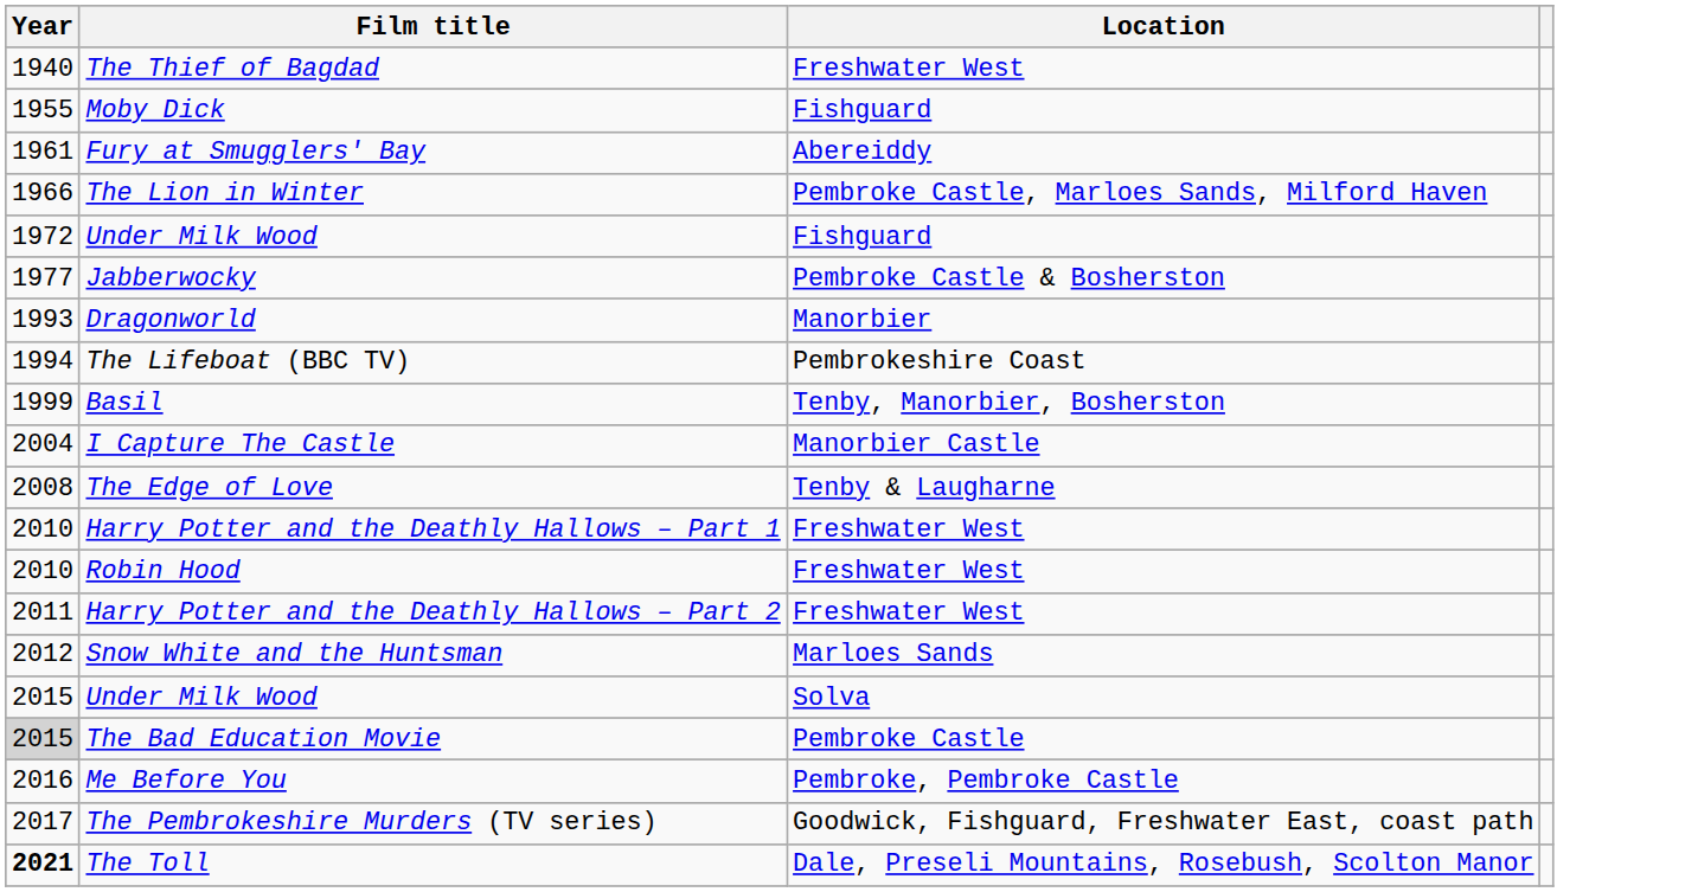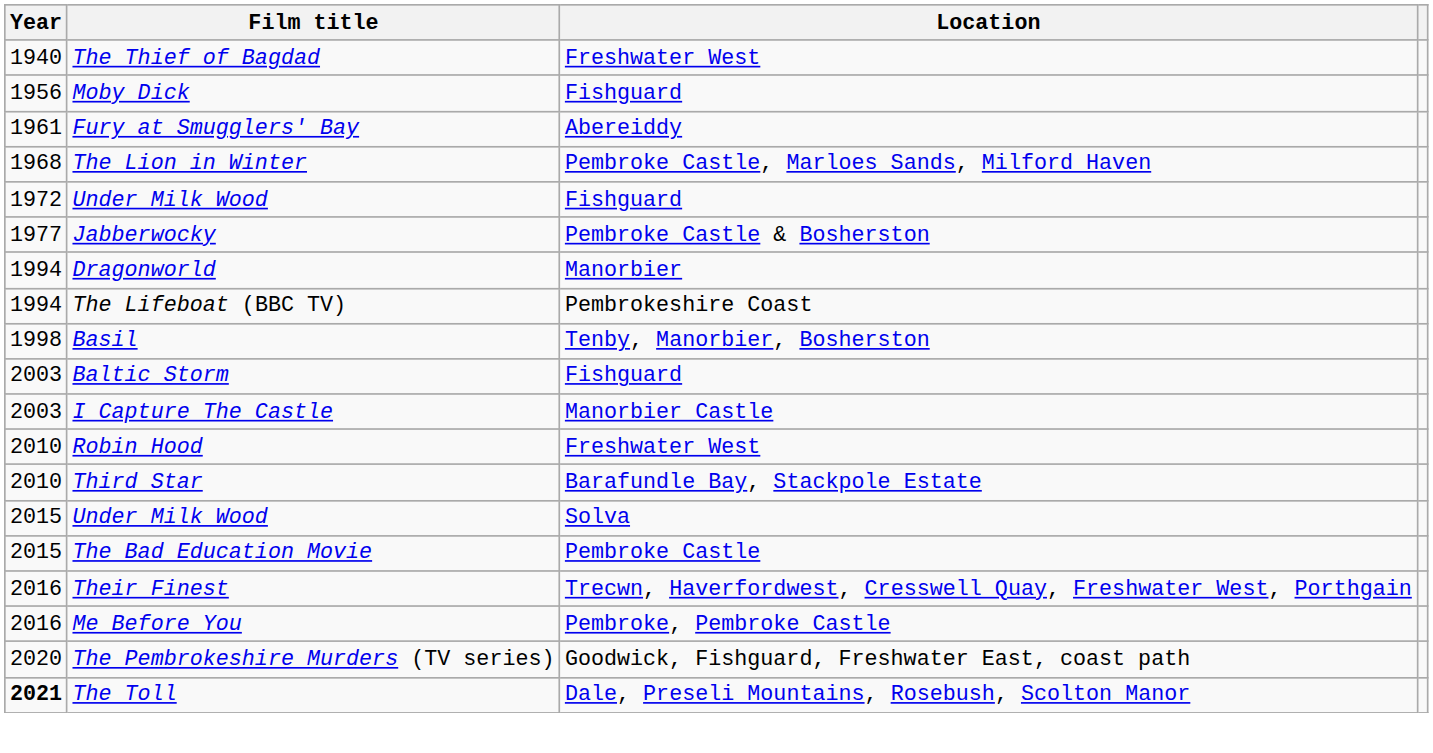 <table class="wikitable collapsible">
 <tr>
 <th>Year</th>
 <th>Film title</th>
 <th>Location</th>
 <th></th>
 </tr>
 <tr>
 <td>1940</td>
 <td><em><a href='#'>The Thief of Bagdad</a></em></td>
 <td><a href='#'>Freshwater West</a></td>
 <td></td>
 </tr>
 <tr>
-<td>1955</td>
+<td>1956</td>
 <td><em><a href='#'>Moby Dick</a></em></td>
 <td><a href='#'>Fishguard</a></td>
 <td></td>
 </tr>
 <tr>
 <td>1961</td>
 <td><em><a href='#'>Fury at Smugglers' Bay</a></em></td>
 <td><a href='#'>Abereiddy</a></td>
 <td></td>
 </tr>
 <tr>
-<td>1966</td>
+<td>1968</td>
 <td><em><a href='#'>The Lion in Winter</a></em></td>
 <td><a href='#'>Pembroke Castle</a>, <a href='#'>Marloes Sands</a>, <a href='#'>Milford Haven</a></td>
 <td></td>
 </tr>
 <tr>
 <td>1972</td>
 <td><em><a href='#'>Under Milk Wood</a></em></td>
 <td><a href='#'>Fishguard</a></td>
 <td></td>
 </tr>
 <tr>
 <td>1977</td>
 <td><em><a href='#'>Jabberwocky</a></em></td>
 <td><a href='#'>Pembroke Castle</a> & <a href='#'>Bosherston</a></td>
 <td></td>
 </tr>
 <tr>
-<td>1993</td>
+<td>1994</td>
 <td><em><a href='#'>Dragonworld</a></em></td>
 <td><a href='#'>Manorbier</a></td>
 <td></td>
 </tr>
 <tr>
 <td>1994</td>
 <td><em>The Lifeboat</em> (BBC TV)</td>
 <td>Pembrokeshire Coast</td>
 <td></td>
 </tr>
 <tr>
-<td>1999</td>
+<td>1998</td>
 <td><em><a href='#'>Basil</a></em></td>
 <td><a href='#'>Tenby</a>, <a href='#'>Manorbier</a>, <a href='#'>Bosherston</a></td>
 <td></td>
 </tr>
 <tr>
-<td>2004</td>
-<td><em><a href='#'>I Capture The Castle</a></em></td>
-<td><a href='#'>Manorbier Castle</a></td>
+<td>2003</td>
+<td><em><a href='#'>Baltic Storm</a></em></td>
+<td><a href='#'>Fishguard</a></td>
 <td></td>
 </tr>
 <tr>
-<td>2008</td>
-<td><em><a href='#'>The Edge of Love</a></em></td>
-<td><a href='#'>Tenby</a> & <a href='#'>Laugharne</a></td>
-<td></td>
-</tr>
-<tr>
-<td>2010</td>
-<td><em><a href='#'>Harry Potter and the Deathly Hallows – Part 1</a></em></td>
-<td><a href='#'>Freshwater West</a></td>
+<td>2003</td>
+<td><em><a href='#'>I Capture The Castle</a></em></td>
+<td><a href='#'>Manorbier Castle</a></td>
 <td></td>
 </tr>
 <tr>
 <td>2010</td>
 <td><em><a href='#'>Robin Hood</a></em></td>
 <td><a href='#'>Freshwater West</a></td>
 <td></td>
 </tr>
 <tr>
-<td>2011</td>
-<td><em><a href='#'>Harry Potter and the Deathly Hallows – Part 2</a></em></td>
-<td><a href='#'>Freshwater West</a></td>
-<td></td>
-</tr>
-<tr>
-<td>2012</td>
-<td><em><a href='#'>Snow White and the Huntsman</a></em></td>
-<td><a href='#'>Marloes Sands</a></td>
+<td>2010</td>
+<td><em><a href='#'>Third Star</a></em></td>
+<td><a href='#'>Barafundle Bay</a>, <a href='#'>Stackpole Estate</a></td>
 <td></td>
 </tr>
 <tr>
 <td>2015</td>
 <td><em><a href='#'>Under Milk Wood</a></em></td>
 <td><a href='#'>Solva</a></td>
 <td></td>
 </tr>
 <tr>
-<td style="background: lightgrey;">2015</td>
+<td>2015</td>
 <td><em><a href='#'>The Bad Education Movie</a></em></td>
 <td><a href='#'>Pembroke Castle</a></td>
+<td></td>
+</tr>
+<tr>
+<td>2016</td>
+<td><em><a href='#'>Their Finest</a></em></td>
+<td><a href='#'>Trecwn</a>, <a href='#'>Haverfordwest</a>, <a href='#'>Cresswell Quay</a>, <a href='#'>Freshwater West</a>, <a href='#'>Porthgain</a></td>
 <td></td>
 </tr>
 <tr>
 <td>2016</td>
 <td><em><a href='#'>Me Before You</a></em></td>
 <td><a href='#'>Pembroke</a>, <a href='#'>Pembroke Castle</a></td>
 <td></td>
 </tr>
 <tr>
-<td>2017</td>
+<td>2020</td>
 <td><em><a href='#'>The Pembrokeshire Murders</a></em> (TV series)</td>
 <td>Goodwick, Fishguard, Freshwater East, coast path</td>
 <td></td>
 </tr>
 <tr>
 <td><strong>2021</strong></td>
 <td><em><a href='#'>The Toll</a></em></td>
 <td><a href='#'> Dale</a>, <a href='#'>Preseli Mountains</a>, <a href='#'>Rosebush</a>, <a href='#'>Scolton Manor</a></td>
 <td></td>
 </tr>
 </table>
